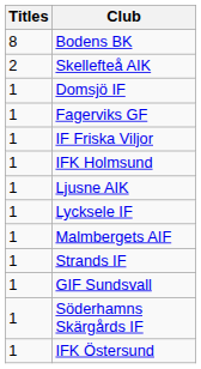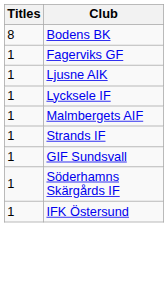 <table class="wikitable" style="width:200px;">
 <tr>
 <th>Titles</th>
 <th>Club</th>
 </tr>
 <tr>
 <td>8</td>
 <td><a href='#'>Bodens BK</a></td>
 </tr>
 <tr>
-<td>2</td>
-<td><a href='#'>Skellefteå AIK</a></td>
-</tr>
-<tr>
-<td>1</td>
-<td><a href='#'>Domsjö IF</a></td>
-</tr>
-<tr>
 <td>1</td>
 <td><a href='#'>Fagerviks GF</a></td>
-</tr>
-<tr>
-<td>1</td>
-<td><a href='#'>IF Friska Viljor</a></td>
-</tr>
-<tr>
-<td>1</td>
-<td><a href='#'>IFK Holmsund</a></td>
 </tr>
 <tr>
 <td>1</td>
 <td><a href='#'>Ljusne AIK</a></td>
 </tr>
 <tr>
 <td>1</td>
 <td><a href='#'>Lycksele IF</a></td>
 </tr>
 <tr>
 <td>1</td>
 <td><a href='#'>Malmbergets AIF</a></td>
 </tr>
 <tr>
 <td>1</td>
 <td><a href='#'>Strands IF</a></td>
 </tr>
 <tr>
 <td>1</td>
 <td><a href='#'>GIF Sundsvall</a></td>
 </tr>
 <tr>
 <td>1</td>
 <td><a href='#'>Söderhamns Skärgårds IF</a></td>
 </tr>
 <tr>
 <td>1</td>
 <td><a href='#'>IFK Östersund</a></td>
 </tr>
 </table>
